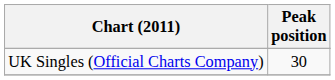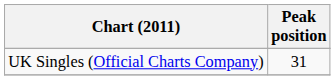 <table class="wikitable sortable">
 <tr>
 <th scope="col">Chart (2011)</th>
 <th scope="col">Peak<br>position</th>
 </tr>
 <tr>
 </tr>
 <tr>
 </tr>
 <tr>
 </tr>
 <tr>
 <td>UK Singles (<a href='#'>Official Charts Company</a>)</td>
-<td align="center">30</td>
+<td align="center">31</td>
 </tr>
 <tr>
 </tr>
 </table>
